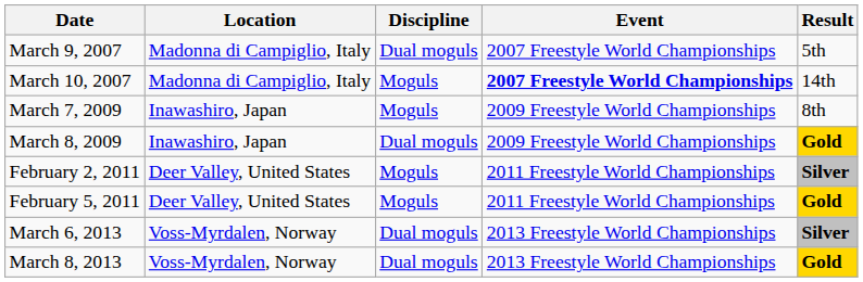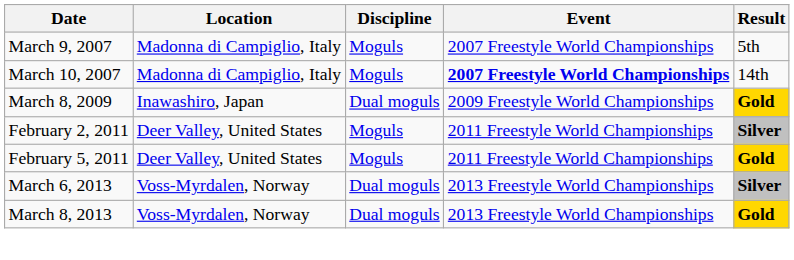 <table class=wikitable>
 <tr>
 <th>Date</th>
 <th>Location</th>
 <th>Discipline</th>
 <th>Event</th>
 <th>Result</th>
 </tr>
 <tr>
 <td>March 9, 2007</td>
 <td><a href='#'>Madonna di Campiglio</a>, Italy</td>
-<td><a href='#'>Dual moguls</a></td>
+<td><a href='#'>Moguls</a></td>
 <td><a href='#'>2007 Freestyle World Championships</a></td>
 <td>5th</td>
 </tr>
 <tr>
 <td>March 10, 2007</td>
 <td><a href='#'>Madonna di Campiglio</a>, Italy</td>
 <td><a href='#'>Moguls</a></td>
 <td><strong><a href='#'>2007 Freestyle World Championships</a></strong></td>
 <td>14th</td>
-</tr>
-<tr>
-<td>March 7, 2009</td>
-<td><a href='#'>Inawashiro</a>, Japan</td>
-<td><a href='#'>Moguls</a></td>
-<td><a href='#'>2009 Freestyle World Championships</a></td>
-<td>8th</td>
 </tr>
 <tr>
 <td>March 8, 2009</td>
 <td><a href='#'>Inawashiro</a>, Japan</td>
 <td><a href='#'>Dual moguls</a></td>
 <td><a href='#'>2009 Freestyle World Championships</a></td>
 <td style="background-color: gold"><strong>Gold</strong></td>
 </tr>
 <tr>
 <td>February 2, 2011</td>
 <td><a href='#'>Deer Valley</a>, United States</td>
 <td><a href='#'>Moguls</a></td>
 <td><a href='#'>2011 Freestyle World Championships</a></td>
 <td style="background-color: silver"><strong>Silver</strong></td>
 </tr>
 <tr>
 <td>February 5, 2011</td>
 <td><a href='#'>Deer Valley</a>, United States</td>
 <td><a href='#'>Moguls</a></td>
 <td><a href='#'>2011 Freestyle World Championships</a></td>
 <td style="background-color: gold"><strong>Gold</strong></td>
 </tr>
 <tr>
 <td>March 6, 2013</td>
 <td><a href='#'>Voss-Myrdalen</a>, Norway</td>
 <td><a href='#'>Dual moguls</a></td>
 <td><a href='#'>2013 Freestyle World Championships</a></td>
 <td style="background-color: silver"><strong>Silver</strong></td>
 </tr>
 <tr>
 <td>March 8, 2013</td>
 <td><a href='#'>Voss-Myrdalen</a>, Norway</td>
 <td><a href='#'>Dual moguls</a></td>
 <td><a href='#'>2013 Freestyle World Championships</a></td>
 <td style="background-color: gold"><strong>Gold</strong></td>
 </tr>
 </table>
